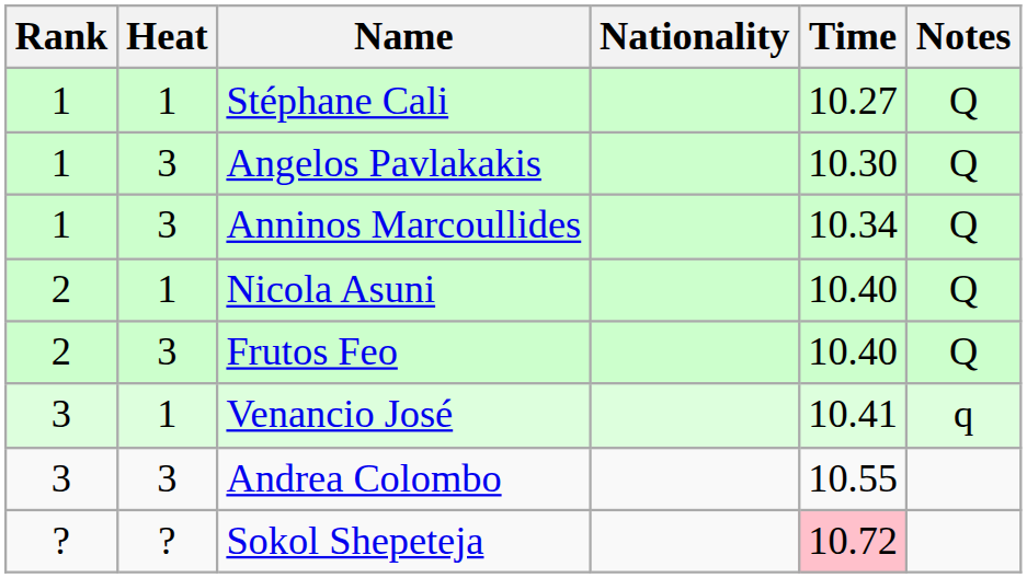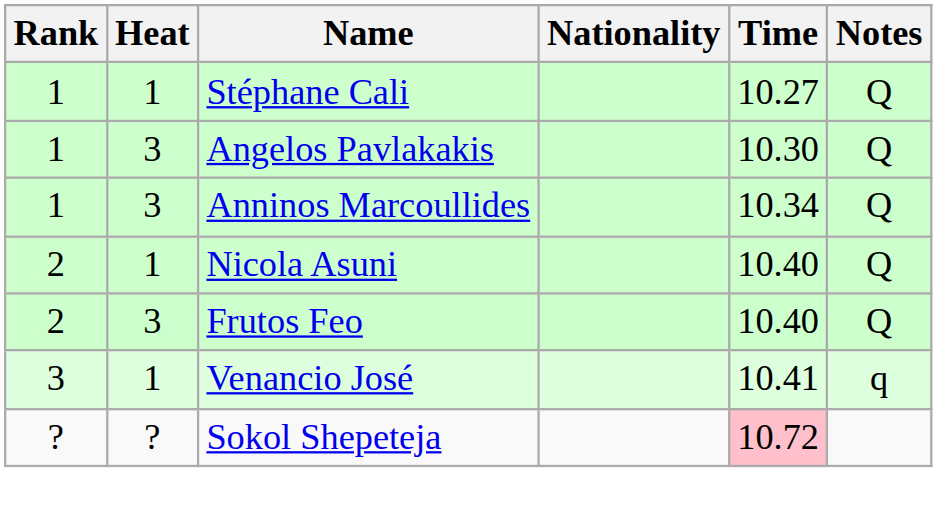 <table class="wikitable sortable" style="text-align:center">
 <tr>
 <th>Rank</th>
 <th>Heat</th>
 <th>Name</th>
 <th>Nationality</th>
 <th>Time</th>
 <th>Notes</th>
 </tr>
 <tr bgcolor=ccffcc>
 <td>1</td>
 <td>1</td>
 <td align=left><a href='#'>Stéphane Cali</a></td>
 <td align=left></td>
 <td>10.27</td>
 <td>Q</td>
 </tr>
 <tr bgcolor=ccffcc>
 <td>1</td>
 <td>3</td>
 <td align=left><a href='#'>Angelos Pavlakakis</a></td>
 <td align=left></td>
 <td>10.30</td>
 <td>Q</td>
 </tr>
 <tr bgcolor=ccffcc>
 <td>1</td>
 <td>3</td>
 <td align=left><a href='#'>Anninos Marcoullides</a></td>
 <td align=left></td>
 <td>10.34</td>
 <td>Q</td>
 </tr>
 <tr bgcolor=ccffcc>
 <td>2</td>
 <td>1</td>
 <td align=left><a href='#'>Nicola Asuni</a></td>
 <td align=left></td>
 <td>10.40</td>
 <td>Q</td>
 </tr>
 <tr bgcolor=ccffcc>
 <td>2</td>
 <td>3</td>
 <td align=left><a href='#'>Frutos Feo</a></td>
 <td align=left></td>
 <td>10.40</td>
 <td>Q</td>
 </tr>
 <tr bgcolor=ddffdd>
 <td>3</td>
 <td>1</td>
 <td align=left><a href='#'>Venancio José</a></td>
 <td align=left></td>
 <td>10.41</td>
 <td>q</td>
 </tr>
 <tr>
-<td>3</td>
-<td>3</td>
-<td align=left><a href='#'>Andrea Colombo</a></td>
-<td align=left></td>
-<td>10.55</td>
-<td></td>
-</tr>
-<tr>
 <td>?</td>
 <td>?</td>
 <td align=left><a href='#'>Sokol Shepeteja</a></td>
 <td align=left></td>
 <td style="background: pink;">10.72</td>
 <td></td>
 </tr>
 </table>
